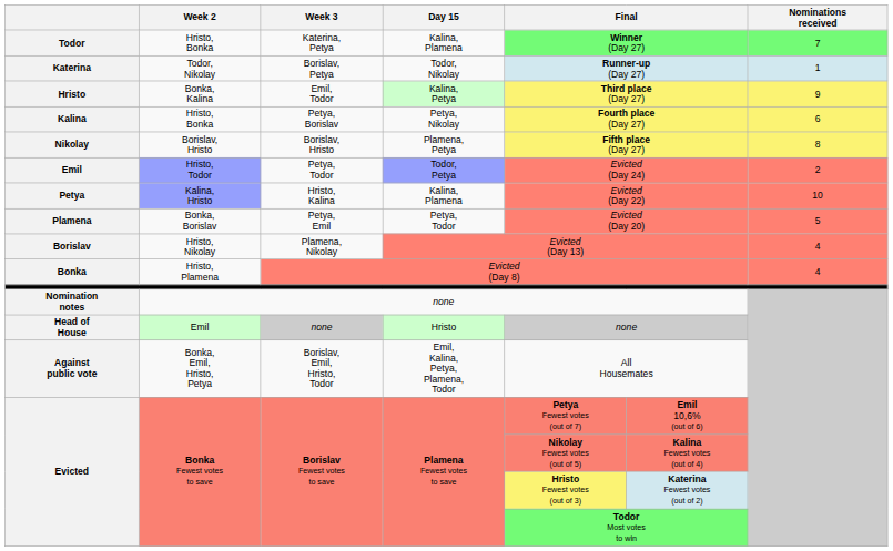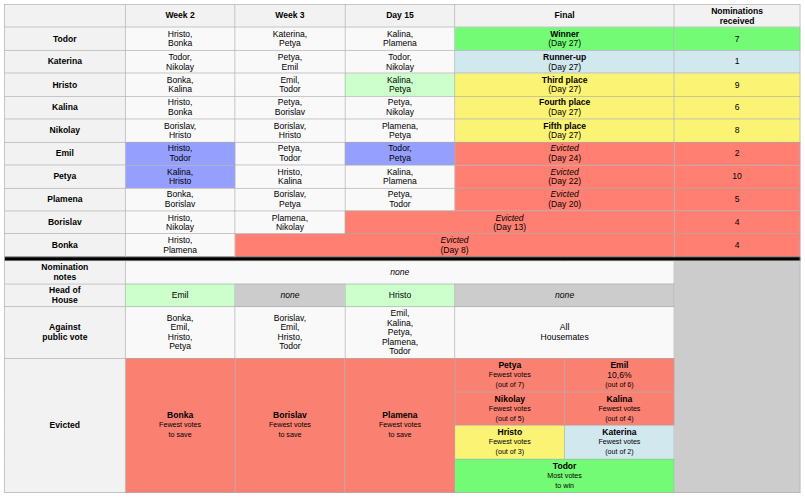 <table class="wikitable" style="text-align:center; width:100%; font-size:85%; line-height:15px">
 <tr>
 <th style="width: 5%;"></th>
 <th style="width: 5%;">Week 2</th>
 <th style="width: 5%;">Week 3</th>
 <th style="width: 5%;">Day 15</th>
 <th colspan=2 style="width: 10%;">Final</th>
 <th style="width: 5%;">Nominations<br>received</th>
 </tr>
 <tr>
 <th>Todor</th>
 <td>Hristo,<br>Bonka</td>
 <td>Katerina,<br>Petya</td>
 <td>Kalina,<br>Plamena</td>
 <td colspan=2 style="background:#73FB76;"><strong>Winner</strong><br>(Day 27)</td>
 <td style="background:#73FB76;">7</td>
 </tr>
 <tr>
 <th>Katerina</th>
 <td>Todor,<br>Nikolay</td>
-<td>Borislav,<br>Petya</td>
+<td>Petya,<br>Emil</td>
 <td>Todor,<br>Nikolay</td>
 <td colspan=2 style="background:#D1E8EF;"><strong>Runner-up</strong><br>(Day 27)</td>
 <td style="background:#D1E8EF;">1</td>
 </tr>
 <tr>
 <th>Hristo</th>
 <td>Bonka,<br>Kalina</td>
 <td>Emil,<br>Todor</td>
 <td style="background:#cfc;">Kalina,<br>Petya</td>
 <td colspan=2 style="background:#FBF373;"><strong>Third place</strong><br>(Day 27)</td>
 <td style="background:#FBF373;">9</td>
 </tr>
 <tr>
 <th>Kalina</th>
 <td>Hristo,<br>Bonka</td>
 <td>Petya,<br>Borislav</td>
 <td>Petya,<br>Nikolay</td>
 <td colspan=2 style="background:#FBF373;"><strong>Fourth place</strong><br>(Day 27)</td>
 <td style="background:#FBF373;">6</td>
 </tr>
 <tr>
 <th>Nikolay</th>
 <td>Borislav,<br>Hristo</td>
 <td>Borislav,<br>Hristo</td>
 <td>Plamena,<br>Petya</td>
 <td colspan=2 style="background:#FBF373;"><strong>Fifth place</strong><br>(Day 27)</td>
 <td style="background:#FBF373;">8</td>
 </tr>
 <tr>
 <th>Emil</th>
 <td style="background:#959ffd;">Hristo,<br>Todor</td>
 <td>Petya,<br>Todor</td>
 <td style="background:#959ffd;">Todor,<br>Petya</td>
 <td style="background:#FF8072;" colspan="2"><em>Evicted</em><br>(Day 24)</td>
 <td style="background:#FF8072;">2</td>
 </tr>
 <tr>
 <th>Petya</th>
 <td style="background:#959ffd;">Kalina,<br>Hristo</td>
 <td>Hristo,<br>Kalina</td>
 <td>Kalina,<br>Plamena</td>
 <td style="background:#FF8072;" colspan="2"><em>Evicted</em><br>(Day 22)</td>
 <td style="background:#FF8072;">10</td>
 </tr>
 <tr>
 <th>Plamena</th>
 <td>Bonka,<br>Borislav</td>
-<td>Petya,<br>Emil</td>
+<td>Borislav,<br>Petya</td>
 <td>Petya,<br>Todor</td>
 <td style="background:#FF8072;" colspan="2"><em>Evicted</em><br>(Day 20)</td>
 <td style="background:#FF8072;">5</td>
 </tr>
 <tr>
 <th>Borislav</th>
 <td>Hristo,<br>Nikolay</td>
 <td>Plamena,<br>Nikolay</td>
 <td style="background:#FF8072;" colspan="3"><em>Evicted</em><br>(Day 13)</td>
 <td style="background:#FF8072;">4</td>
 </tr>
 <tr>
 <th>Bonka</th>
 <td>Hristo,<br>Plamena</td>
 <td style="background:#FF8072;" colspan="4"><em>Evicted</em><br>(Day 8)</td>
 <td style="background:#FF8072;">4</td>
 </tr>
 <tr>
 <th style="background:#000;" colspan="10"></th>
 </tr>
 <tr>
 <th>Nomination<br>notes</th>
 <td colspan=5><em>none</em></td>
 <td style="background:#CCCCCC;" rowspan="8"></td>
 </tr>
 <tr>
 <th>Head of<br>House</th>
 <td style="background:#cfc;">Emil</td>
 <td style="background:#ccc;"><em>none</em></td>
 <td style="background:#cfc;">Hristo</td>
 <td colspan=2 style="background:#ccc;"><em>none</em></td>
 </tr>
 <tr>
 <th>Against<br>public vote</th>
 <td>Bonka,<br>Emil,<br>Hristo,<br>Petya</td>
 <td>Borislav,<br>Emil,<br>Hristo,<br>Todor</td>
 <td>Emil,<br>Kalina,<br>Petya,<br>Plamena,<br>Todor</td>
 <td colspan="2">All<br>Housemates</td>
 </tr>
 <tr>
 <th rowspan=4>Evicted</th>
 <td rowspan=4 style="background:#FA8072"><strong>Bonka</strong><br><small>Fewest votes<br>to save</small></td>
 <td rowspan=4 style="background:#FA8072"><strong>Borislav</strong><br><small>Fewest votes<br>to save</small></td>
 <td rowspan=4 style="background:#FA8072"><strong>Plamena</strong><br><small>Fewest votes<br>to save</small></td>
 <td style="background:#FA8072"><strong>Petya</strong><br><small>Fewest votes<br>(out of 7)</small></td>
 <td style="background:#FA8072"><strong>Emil</strong><br>10,6%<br><small>(out of 6)</small></td>
 </tr>
 <tr>
 <td style="background:#FA8072"><strong>Nikolay</strong><br><small>Fewest votes<br>(out of 5)</small></td>
 <td style="background:#FA8072"><strong>Kalina</strong><br><small>Fewest votes<br>(out of 4)</small></td>
 </tr>
 <tr>
 <td style="background:#FBF373"><strong>Hristo</strong><br><small>Fewest votes<br>(out of 3)</small></td>
 <td style="background:#D1E8EF"><strong>Katerina</strong><br><small>Fewest votes<br>(out of 2)</small></td>
 </tr>
 <tr>
 <td colspan=2 style="background:#73FB76"><strong>Todor</strong><br><small>Most votes<br>to win</small></td>
 </tr>
 </table>
